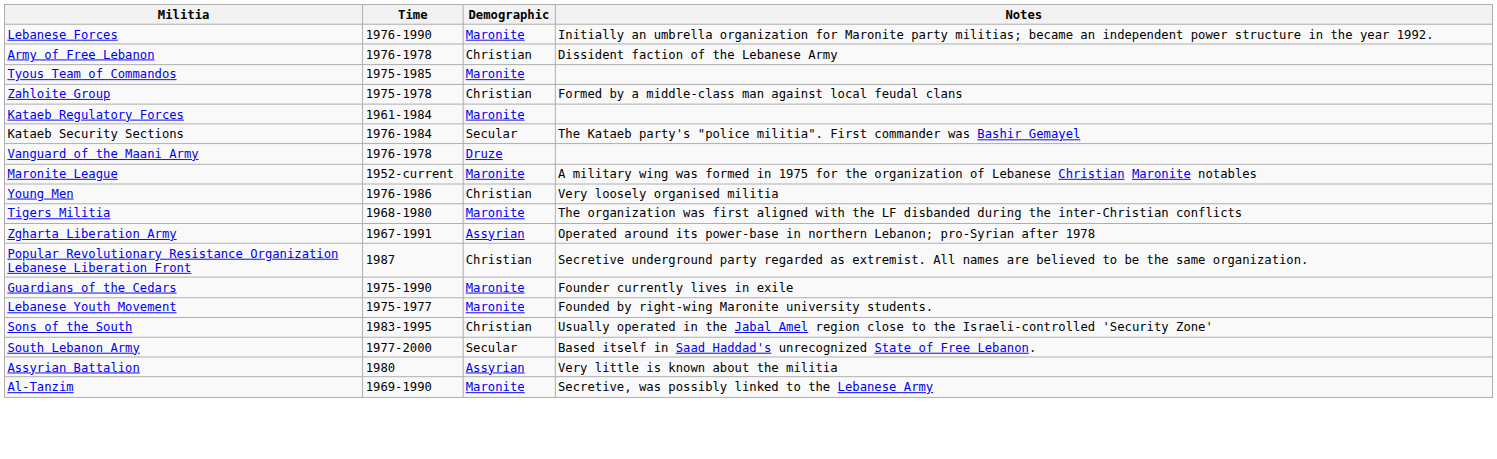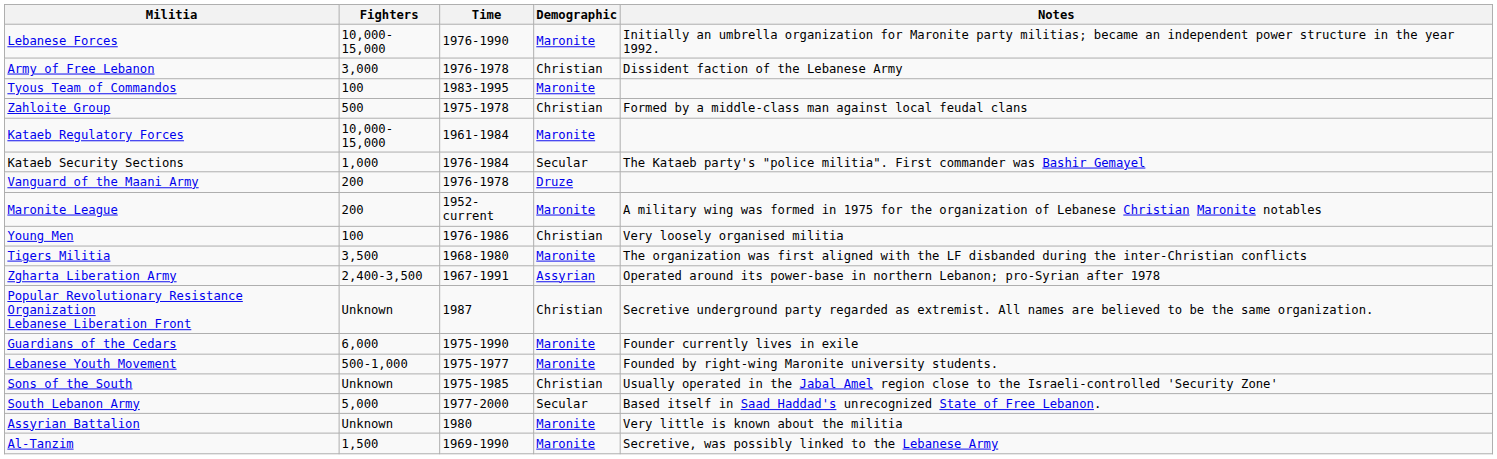 <table class="wikitable sortable" width="100%">
 <tr>
 <th>Militia</th>
+<th>Fighters</th>
 <th>Time</th>
 <th>Demographic</th>
 <th>Notes</th>
 </tr>
 <tr>
 <td><a href='#'>Lebanese Forces</a></td>
+<td>10,000-15,000</td>
 <td>1976-1990</td>
 <td><a href='#'>Maronite</a></td>
 <td>Initially an umbrella organization for Maronite party militias; became an independent power structure in the year 1992.</td>
 </tr>
 <tr>
 <td><a href='#'>Army of Free Lebanon</a></td>
+<td>3,000</td>
 <td>1976-1978</td>
 <td>Christian</td>
 <td>Dissident faction of the Lebanese Army</td>
 </tr>
 <tr>
 <td><a href='#'>Tyous Team of Commandos</a></td>
-<td>1975-1985</td>
+<td>100</td>
+<td>1983-1995</td>
 <td><a href='#'>Maronite</a></td>
 <td></td>
 </tr>
 <tr>
 <td><a href='#'>Zahloite Group</a></td>
+<td>500</td>
 <td>1975-1978</td>
 <td>Christian</td>
 <td>Formed by a middle-class man against local feudal clans</td>
 </tr>
 <tr>
 <td><a href='#'>Kataeb Regulatory Forces</a></td>
+<td>10,000-15,000</td>
 <td>1961-1984</td>
 <td><a href='#'>Maronite</a></td>
 <td></td>
 </tr>
 <tr>
 <td>Kataeb Security Sections</td>
+<td>1,000</td>
 <td>1976-1984</td>
 <td>Secular</td>
 <td>The Kataeb party's "police militia". First commander was <a href='#'>Bashir Gemayel</a></td>
 </tr>
 <tr>
 <td><a href='#'>Vanguard of the Maani Army</a></td>
+<td>200</td>
 <td>1976-1978</td>
 <td><a href='#'>Druze</a></td>
 <td></td>
 </tr>
 <tr>
 <td><a href='#'>Maronite League</a></td>
+<td>200</td>
 <td>1952-current</td>
 <td><a href='#'>Maronite</a></td>
 <td>A military wing was formed in 1975 for the organization of Lebanese <a href='#'>Christian</a> <a href='#'>Maronite</a> notables</td>
 </tr>
 <tr>
 <td><a href='#'>Young Men</a></td>
+<td>100</td>
 <td>1976-1986</td>
 <td>Christian</td>
 <td>Very loosely organised militia</td>
 </tr>
 <tr>
 <td><a href='#'>Tigers Militia</a></td>
+<td>3,500</td>
 <td>1968-1980</td>
 <td><a href='#'>Maronite</a></td>
 <td>The organization was first aligned with the LF disbanded during the inter-Christian conflicts</td>
 </tr>
 <tr>
 <td><a href='#'>Zgharta Liberation Army</a></td>
+<td>2,400-3,500</td>
 <td>1967-1991</td>
 <td><a href='#'>Assyrian</a></td>
 <td>Operated around its power-base in northern Lebanon; pro-Syrian after 1978</td>
 </tr>
 <tr>
 <td><a href='#'>Popular Revolutionary Resistance Organization</a><br><a href='#'>Lebanese Liberation Front</a></td>
+<td>Unknown</td>
 <td>1987</td>
 <td>Christian</td>
 <td>Secretive underground party regarded as extremist. All names are believed to be the same organization.</td>
 </tr>
 <tr>
 <td><a href='#'>Guardians of the Cedars</a></td>
+<td>6,000</td>
 <td>1975-1990</td>
 <td><a href='#'>Maronite</a></td>
 <td>Founder currently lives in exile</td>
 </tr>
 <tr>
 <td><a href='#'>Lebanese Youth Movement</a></td>
+<td>500-1,000</td>
 <td>1975-1977</td>
 <td><a href='#'>Maronite</a></td>
 <td>Founded by right-wing Maronite university students.</td>
 </tr>
 <tr>
 <td><a href='#'>Sons of the South</a></td>
-<td>1983-1995</td>
+<td>Unknown</td>
+<td>1975-1985</td>
 <td>Christian</td>
 <td>Usually operated in the <a href='#'>Jabal Amel</a> region close to the Israeli-controlled 'Security Zone'</td>
 </tr>
 <tr>
 <td><a href='#'>South Lebanon Army</a></td>
+<td>5,000</td>
 <td>1977-2000</td>
 <td>Secular</td>
 <td>Based itself in <a href='#'>Saad Haddad's</a> unrecognized <a href='#'>State of Free Lebanon</a>.</td>
 </tr>
 <tr>
 <td><a href='#'>Assyrian Battalion</a></td>
+<td>Unknown</td>
 <td>1980</td>
-<td><a href='#'>Assyrian</a></td>
+<td><a href='#'>Maronite</a></td>
 <td>Very little is known about the militia</td>
 </tr>
 <tr>
 <td><a href='#'>Al-Tanzim</a></td>
+<td>1,500</td>
 <td>1969-1990</td>
 <td><a href='#'>Maronite</a></td>
 <td>Secretive, was possibly linked to the <a href='#'>Lebanese Army</a></td>
 </tr>
 </table>
